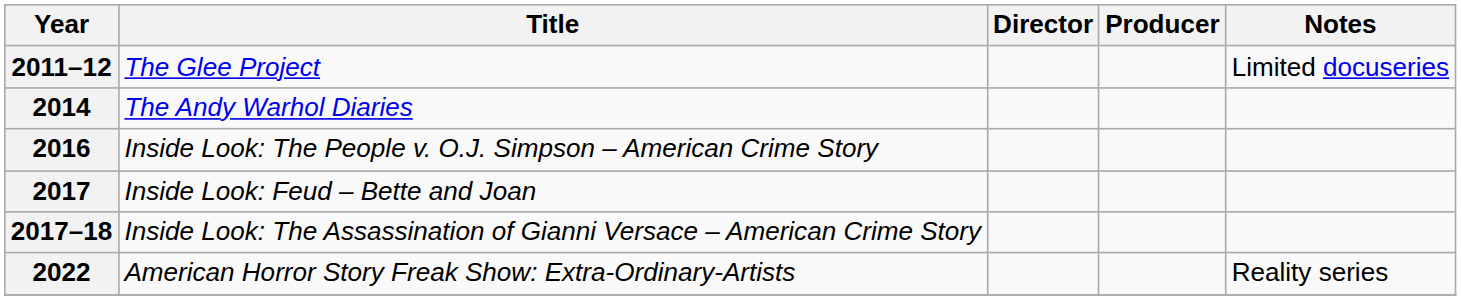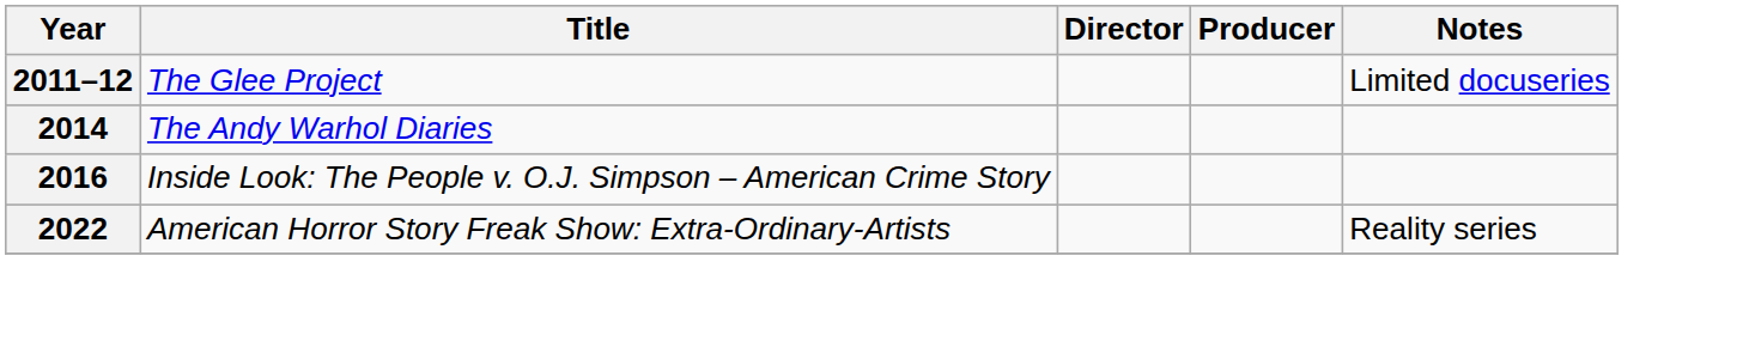 <table class="wikitable plainrowheaders unsortable">
 <tr>
 <th>Year</th>
 <th>Title</th>
 <th>Director</th>
 <th>Producer</th>
 <th>Notes</th>
 </tr>
 <tr>
 <th>2011–12</th>
 <td scope="row"><em><a href='#'>The Glee Project</a></em></td>
 <td></td>
 <td></td>
 <td>Limited <a href='#'>docuseries</a></td>
 </tr>
 <tr>
 <th>2014</th>
 <td scope="row"><em><a href='#'>The Andy Warhol Diaries</a></em></td>
 <td></td>
 <td></td>
 <td></td>
 </tr>
 <tr>
 <th>2016</th>
 <td scope="row"><em>Inside Look: The People v. O.J. Simpson – American Crime Story</em></td>
 <td></td>
 <td></td>
 <td></td>
 </tr>
 <tr>
-<th>2017</th>
-<td scope="row"><em>Inside Look: Feud – Bette and Joan</em></td>
-<td></td>
-<td></td>
-<td></td>
-</tr>
-<tr>
-<th>2017–18</th>
-<td scope="row"><em>Inside Look: The Assassination of Gianni Versace – American Crime Story</em></td>
-<td></td>
-<td></td>
-<td></td>
-</tr>
-<tr>
 <th>2022</th>
 <td scope="row"><em>American Horror Story Freak Show: Extra-Ordinary-Artists</em></td>
 <td></td>
 <td></td>
 <td>Reality series</td>
 </tr>
 <tr>
 </tr>
 </table>
